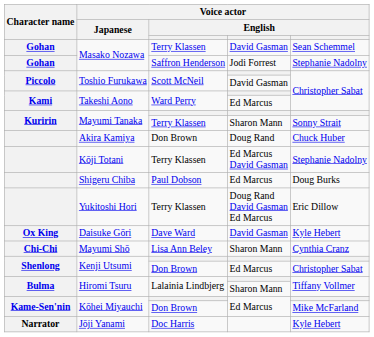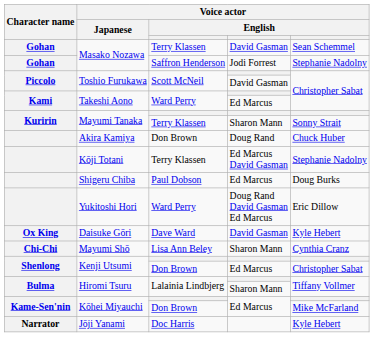 <table class="wikitable plainrowheaders">
 <tr>
 <th rowspan="3">Character name</th>
 <th colspan="4">Voice actor</th>
 </tr>
 <tr>
 <th rowspan="2">Japanese</th>
 <th colspan="3">English</th>
 </tr>
 <tr>
 <th></th>
 <th></th>
 <th></th>
 </tr>
 <tr>
 <th scope="row"><a href='#'>Gohan</a></th>
 <td rowspan="2"><a href='#'>Masako Nozawa</a></td>
 <td><a href='#'>Terry Klassen</a></td>
 <td><a href='#'>David Gasman</a></td>
 <td><a href='#'>Sean Schemmel</a></td>
 </tr>
 <tr>
 <th scope="row"><a href='#'>Gohan</a></th>
 <td><a href='#'>Saffron Henderson</a></td>
 <td>Jodi Forrest</td>
 <td><a href='#'>Stephanie Nadolny</a></td>
 </tr>
 <tr>
 <th scope="row" rowspan="2"><a href='#'>Piccolo</a></th>
 <td rowspan="2"><a href='#'>Toshio Furukawa</a></td>
 <td rowspan="2"><a href='#'>Scott McNeil</a></td>
 <th></th>
 <td rowspan="4"><a href='#'>Christopher Sabat</a></td>
 </tr>
 <tr>
 <td>David Gasman</td>
 </tr>
 <tr>
 <th scope="row" rowspan="2"><a href='#'>Kami</a></th>
 <td rowspan="2"><a href='#'>Takeshi Aono</a></td>
 <td rowspan="2"><a href='#'>Ward Perry</a></td>
 <th></th>
 </tr>
 <tr>
 <td>Ed Marcus</td>
 </tr>
 <tr>
 <th scope="row" rowspan="2"><a href='#'>Kuririn</a></th>
 <td rowspan="2"><a href='#'>Mayumi Tanaka</a></td>
 <th></th>
 <th></th>
 <th></th>
 </tr>
 <tr>
 <td><a href='#'>Terry Klassen</a></td>
 <td>Sharon Mann</td>
 <td><a href='#'>Sonny Strait</a></td>
 </tr>
 <tr>
 <th scope="row"></th>
 <td><a href='#'>Akira Kamiya</a></td>
 <td>Don Brown</td>
 <td>Doug Rand</td>
 <td><a href='#'>Chuck Huber</a></td>
 </tr>
 <tr>
 <th scope="row"></th>
 <td><a href='#'>Kōji Totani</a></td>
 <td>Terry Klassen</td>
 <td>Ed Marcus <br><a href='#'>David Gasman</a></td>
 <td><a href='#'>Stephanie Nadolny</a></td>
 </tr>
 <tr>
 <th scope="row"></th>
 <td><a href='#'>Shigeru Chiba</a></td>
 <td><a href='#'>Paul Dobson</a></td>
 <td>Ed Marcus</td>
 <td>Doug Burks</td>
 </tr>
 <tr>
 <th scope="row"></th>
 <td><a href='#'>Yukitoshi Hori</a></td>
-<td>Terry Klassen</td>
+<td><a href='#'>Ward Perry</a></td>
 <td>Doug Rand<br><a href='#'>David Gasman</a> <br>Ed Marcus </td>
 <td>Eric Dillow</td>
 </tr>
 <tr>
 <th scope="row"><a href='#'>Ox King</a></th>
 <td><a href='#'>Daisuke Gōri</a></td>
 <td><a href='#'>Dave Ward</a></td>
 <td><a href='#'>David Gasman</a></td>
 <td><a href='#'>Kyle Hebert</a></td>
 </tr>
 <tr>
 <th scope="row"><a href='#'>Chi-Chi</a></th>
 <td><a href='#'>Mayumi Shō</a></td>
 <td><a href='#'>Lisa Ann Beley</a></td>
 <td>Sharon Mann</td>
 <td><a href='#'>Cynthia Cranz</a></td>
 </tr>
 <tr>
 <th scope="row" rowspan="2"><a href='#'>Shenlong</a></th>
 <td rowspan="2"><a href='#'>Kenji Utsumi</a></td>
 <th></th>
 <th></th>
 <th></th>
 </tr>
 <tr>
 <td><a href='#'>Don Brown</a></td>
 <td>Ed Marcus</td>
 <td><a href='#'>Christopher Sabat</a></td>
 </tr>
 <tr>
 <th scope="row" rowspan="2"><a href='#'>Bulma</a></th>
 <td rowspan="2"><a href='#'>Hiromi Tsuru</a></td>
 <td rowspan="2">Lalainia Lindbjerg</td>
 <th></th>
 <td rowspan="2"><a href='#'>Tiffany Vollmer</a></td>
 </tr>
 <tr>
 <td>Sharon Mann</td>
 </tr>
 <tr>
 <th scope="row" rowspan="2"><a href='#'>Kame-Sen'nin</a></th>
 <td rowspan="2"><a href='#'>Kōhei Miyauchi</a></td>
 <th></th>
 <td rowspan="2">Ed Marcus</td>
 <th></th>
 </tr>
 <tr>
 <td><a href='#'>Don Brown</a></td>
 <td><a href='#'>Mike McFarland</a></td>
 </tr>
 <tr>
 <th scope="row">Narrator</th>
 <td><a href='#'>Jōji Yanami</a></td>
 <td><a href='#'>Doc Harris</a></td>
 <td></td>
 <td><a href='#'>Kyle Hebert</a></td>
 </tr>
 </table>
